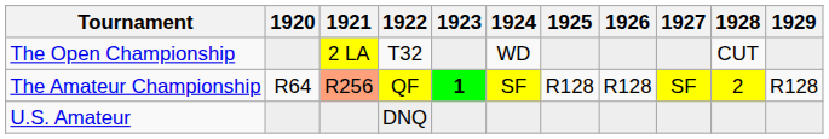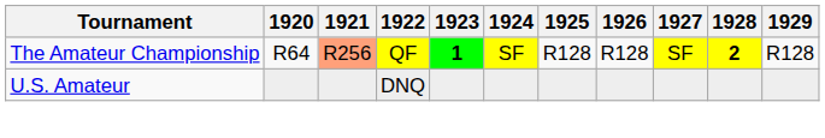 <table class="wikitable" style="font-size:95%;text-align:center;">
 <tr>
 <th>Tournament</th>
 <th>1920</th>
 <th>1921</th>
 <th>1922</th>
 <th>1923</th>
 <th>1924</th>
 <th>1925</th>
 <th>1926</th>
 <th>1927</th>
 <th>1928</th>
 <th>1929</th>
 </tr>
 <tr>
-<td align=left><a href='#'>The Open Championship</a></td>
-<td style="background:#eeeeee;"></td>
-<td style="background:yellow;">2 <span>LA</span></td>
-<td>T32</td>
-<td style="background:#eeeeee;"></td>
-<td>WD</td>
-<td style="background:#eeeeee;"></td>
-<td style="background:#eeeeee;"></td>
-<td style="background:#eeeeee;"></td>
-<td>CUT</td>
-<td style="background:#eeeeee;"></td>
-</tr>
-<tr>
 <td align=left><a href='#'>The Amateur Championship</a></td>
 <td>R64</td>
 <td style="background: lightsalmon;">R256</td>
 <td style="background:yellow;">QF</td>
 <td style="background:lime;"><strong>1</strong></td>
 <td style="background:yellow;">SF</td>
 <td>R128</td>
 <td>R128</td>
 <td style="background:yellow;">SF</td>
-<td style="background:yellow;">2</td>
+<td style="background:yellow;"><strong>2</strong></td>
 <td>R128</td>
 </tr>
 <tr>
 <td align=left><a href='#'>U.S. Amateur</a></td>
 <td style="background:#eeeeee;"></td>
 <td style="background:#eeeeee;"></td>
 <td style="background:#eeeeee;">DNQ</td>
 <td style="background:#eeeeee;"></td>
 <td style="background:#eeeeee;"></td>
 <td style="background:#eeeeee;"></td>
 <td style="background:#eeeeee;"></td>
 <td style="background:#eeeeee;"></td>
 <td style="background:#eeeeee;"></td>
 <td style="background:#eeeeee;"></td>
 </tr>
 </table>
